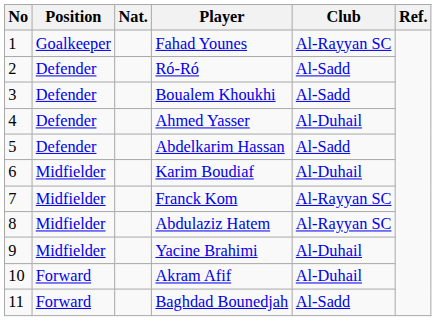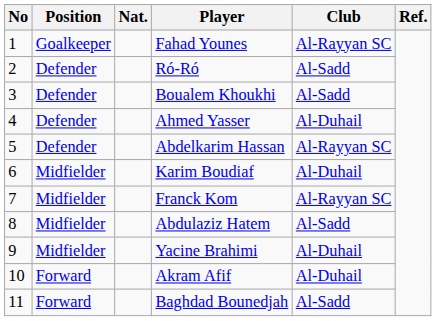 <table class="wikitable">
 <tr>
 <th>No</th>
 <th>Position</th>
 <th>Nat.</th>
 <th>Player</th>
 <th>Club</th>
 <th>Ref.</th>
 </tr>
 <tr>
 <td>1</td>
 <td><a href='#'>Goalkeeper</a></td>
 <td></td>
 <td><a href='#'>Fahad Younes</a></td>
 <td><a href='#'>Al-Rayyan SC</a></td>
 <td rowspan="11"></td>
 </tr>
 <tr>
 <td>2</td>
 <td><a href='#'>Defender</a></td>
 <td></td>
 <td><a href='#'>Ró-Ró</a></td>
 <td><a href='#'>Al-Sadd</a></td>
 </tr>
 <tr>
 <td>3</td>
 <td><a href='#'>Defender</a></td>
 <td></td>
 <td><a href='#'>Boualem Khoukhi</a></td>
 <td><a href='#'>Al-Sadd</a></td>
 </tr>
 <tr>
 <td>4</td>
 <td><a href='#'>Defender</a></td>
 <td></td>
 <td><a href='#'>Ahmed Yasser</a></td>
 <td><a href='#'>Al-Duhail</a></td>
 </tr>
 <tr>
 <td>5</td>
 <td><a href='#'>Defender</a></td>
 <td></td>
 <td><a href='#'>Abdelkarim Hassan</a></td>
-<td><a href='#'>Al-Sadd</a></td>
+<td><a href='#'>Al-Rayyan SC</a></td>
 </tr>
 <tr>
 <td>6</td>
 <td><a href='#'>Midfielder</a></td>
 <td></td>
 <td><a href='#'>Karim Boudiaf</a></td>
 <td><a href='#'>Al-Duhail</a></td>
 </tr>
 <tr>
 <td>7</td>
 <td><a href='#'>Midfielder</a></td>
 <td></td>
 <td><a href='#'>Franck Kom</a></td>
 <td><a href='#'>Al-Rayyan SC</a></td>
 </tr>
 <tr>
 <td>8</td>
 <td><a href='#'>Midfielder</a></td>
 <td></td>
 <td><a href='#'>Abdulaziz Hatem</a></td>
-<td><a href='#'>Al-Rayyan SC</a></td>
+<td><a href='#'>Al-Sadd</a></td>
 </tr>
 <tr>
 <td>9</td>
 <td><a href='#'>Midfielder</a></td>
 <td></td>
 <td><a href='#'>Yacine Brahimi</a></td>
 <td><a href='#'>Al-Duhail</a></td>
 </tr>
 <tr>
 <td>10</td>
 <td><a href='#'>Forward</a></td>
 <td></td>
 <td><a href='#'>Akram Afif</a></td>
 <td><a href='#'>Al-Duhail</a></td>
 </tr>
 <tr>
 <td>11</td>
 <td><a href='#'>Forward</a></td>
 <td></td>
 <td><a href='#'>Baghdad Bounedjah</a></td>
 <td><a href='#'>Al-Sadd</a></td>
 </tr>
 </table>
